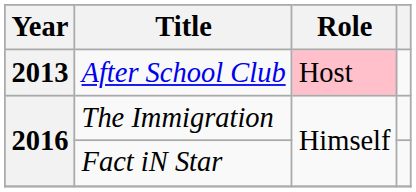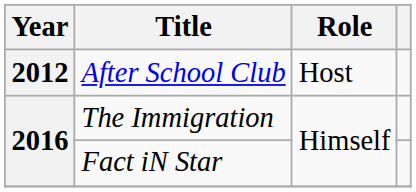 <table class="wikitable  plainrowheaders">
 <tr>
 <th scope="col">Year</th>
 <th scope="col">Title</th>
 <th scope="col">Role</th>
 <th scope="col" class="unsortable"></th>
 </tr>
 <tr>
-<th scope="row">2013</th>
+<th scope="row">2012</th>
 <td><em><a href='#'>After School Club</a></em></td>
-<td style="background: pink;">Host</td>
+<td>Host</td>
 <td></td>
 </tr>
 <tr>
 <th scope="row"  rowspan=2>2016</th>
 <td><em>The Immigration</em></td>
 <td rowspan=2>Himself</td>
 <td></td>
 </tr>
 <tr>
 <td><em>Fact iN Star</em></td>
 <td></td>
 </tr>
 <tr>
 </tr>
 </table>
